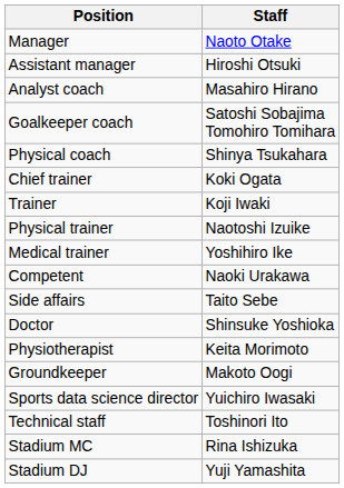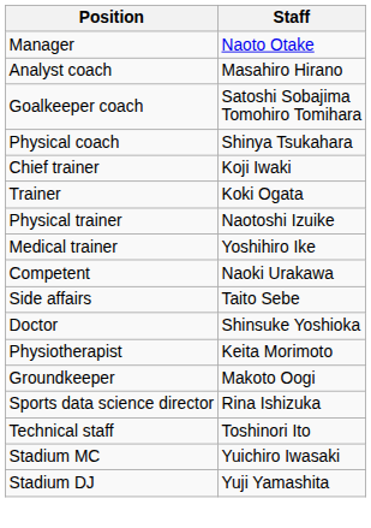 <table class="wikitable">
 <tr>
 <th>Position</th>
 <th>Staff</th>
 </tr>
 <tr>
 <td>Manager</td>
 <td> <a href='#'>Naoto Otake</a></td>
-</tr>
-<tr>
-<td>Assistant manager</td>
-<td> Hiroshi Otsuki</td>
 </tr>
 <tr>
 <td>Analyst coach</td>
 <td> Masahiro Hirano</td>
 </tr>
 <tr>
 <td>Goalkeeper coach</td>
 <td> Satoshi Sobajima <br>  Tomohiro Tomihara</td>
 </tr>
 <tr>
 <td>Physical coach</td>
 <td> Shinya Tsukahara</td>
 </tr>
 <tr>
 <td>Chief trainer</td>
-<td> Koki Ogata</td>
+<td> Koji Iwaki</td>
 </tr>
 <tr>
 <td>Trainer</td>
-<td> Koji Iwaki</td>
+<td> Koki Ogata</td>
 </tr>
 <tr>
 <td>Physical trainer</td>
 <td> Naotoshi Izuike</td>
 </tr>
 <tr>
 <td>Medical trainer</td>
 <td> Yoshihiro Ike</td>
 </tr>
 <tr>
 <td>Competent</td>
 <td> Naoki Urakawa</td>
 </tr>
 <tr>
 <td>Side affairs</td>
 <td> Taito Sebe</td>
 </tr>
 <tr>
 <td>Doctor</td>
 <td> Shinsuke Yoshioka</td>
 </tr>
 <tr>
 <td>Physiotherapist</td>
 <td> Keita Morimoto</td>
 </tr>
 <tr>
 <td>Groundkeeper</td>
 <td> Makoto Oogi</td>
 </tr>
 <tr>
 <td>Sports data science director</td>
-<td> Yuichiro Iwasaki</td>
+<td> Rina Ishizuka</td>
 </tr>
 <tr>
 <td>Technical staff</td>
 <td> Toshinori Ito</td>
 </tr>
 <tr>
 <td>Stadium MC</td>
-<td> Rina Ishizuka</td>
+<td> Yuichiro Iwasaki</td>
 </tr>
 <tr>
 <td>Stadium DJ</td>
 <td> Yuji Yamashita</td>
 </tr>
 </table>
